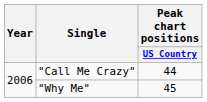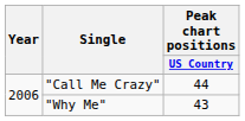 <table class="wikitable" style="text-align:center;">
 <tr>
 <th rowspan="2">Year</th>
 <th rowspan="2">Single</th>
 <th colspan="1">Peak chart positions</th>
 </tr>
 <tr style="font-size:smaller;">
 <th width="60"><a href='#'>US Country</a></th>
 </tr>
 <tr>
 <td rowspan="2">2006</td>
 <td align="left">"Call Me Crazy"</td>
 <td>44</td>
 </tr>
 <tr>
 <td align="left">"Why Me"</td>
-<td>45</td>
+<td>43</td>
 </tr>
 </table>
